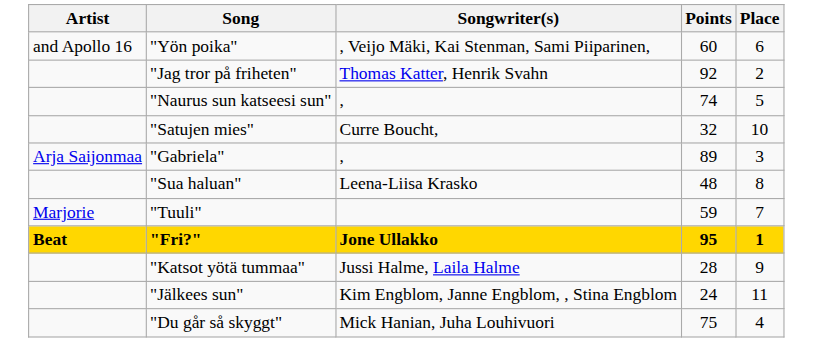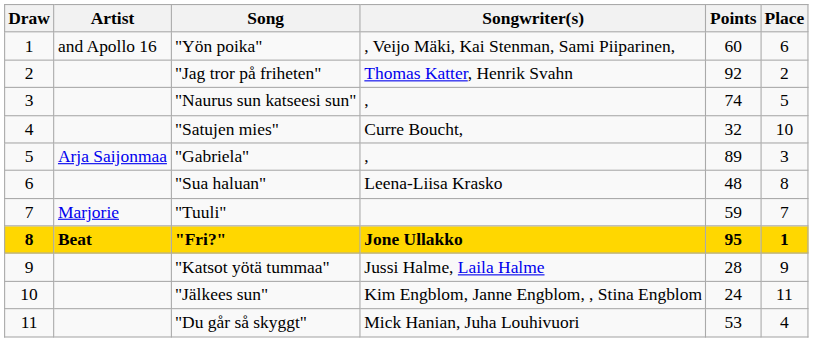 <table class="sortable wikitable" style="margin: 1em auto 1em auto; text-align:center">
 <tr>
+<th>Draw</th>
 <th>Artist</th>
 <th>Song</th>
 <th>Songwriter(s)</th>
 <th>Points</th>
 <th>Place</th>
 </tr>
 <tr>
+<td>1</td>
 <td align="left"> and Apollo 16</td>
 <td align="left">"Yön poika"</td>
 <td align="left">, Veijo Mäki, Kai Stenman, Sami Piiparinen, </td>
 <td>60</td>
 <td>6</td>
 </tr>
 <tr>
+<td>2</td>
 <td align="left"></td>
 <td align="left">"Jag tror på friheten"</td>
 <td align="left"><a href='#'>Thomas Katter</a>, Henrik Svahn</td>
 <td>92</td>
 <td>2</td>
 </tr>
 <tr>
+<td>3</td>
 <td align="left"></td>
 <td align="left">"Naurus sun katseesi sun"</td>
 <td align="left">, </td>
 <td>74</td>
 <td>5</td>
 </tr>
 <tr>
+<td>4</td>
 <td align="left"></td>
 <td align="left">"Satujen mies"</td>
 <td align="left">Curre Boucht, </td>
 <td>32</td>
 <td>10</td>
 </tr>
 <tr>
+<td>5</td>
 <td align="left"><a href='#'>Arja Saijonmaa</a></td>
 <td align="left">"Gabriela"</td>
 <td align="left">, </td>
 <td>89</td>
 <td>3</td>
 </tr>
 <tr>
+<td>6</td>
 <td align="left"></td>
 <td align="left">"Sua haluan"</td>
 <td align="left">Leena-Liisa Krasko</td>
 <td>48</td>
 <td>8</td>
 </tr>
 <tr>
+<td>7</td>
 <td align="left"><a href='#'>Marjorie</a></td>
 <td align="left">"Tuuli"</td>
 <td align="left"></td>
 <td>59</td>
 <td>7</td>
 </tr>
 <tr style="font-weight:bold; background:gold;">
+<td>8</td>
 <td align="left">Beat</td>
 <td align="left">"Fri?"</td>
 <td align="left">Jone Ullakko</td>
 <td>95</td>
 <td>1</td>
 </tr>
 <tr>
+<td>9</td>
 <td align="left"></td>
 <td align="left">"Katsot yötä tummaa"</td>
 <td align="left">Jussi Halme, <a href='#'>Laila Halme</a></td>
 <td>28</td>
 <td>9</td>
 </tr>
 <tr>
+<td>10</td>
 <td align="left"></td>
 <td align="left">"Jälkees sun"</td>
 <td align="left">Kim Engblom, Janne Engblom, , Stina Engblom</td>
 <td>24</td>
 <td>11</td>
 </tr>
 <tr>
+<td>11</td>
 <td align="left"></td>
 <td align="left">"Du går så skyggt"</td>
 <td align="left">Mick Hanian, Juha Louhivuori</td>
-<td>75</td>
+<td>53</td>
 <td>4</td>
 </tr>
 </table>
